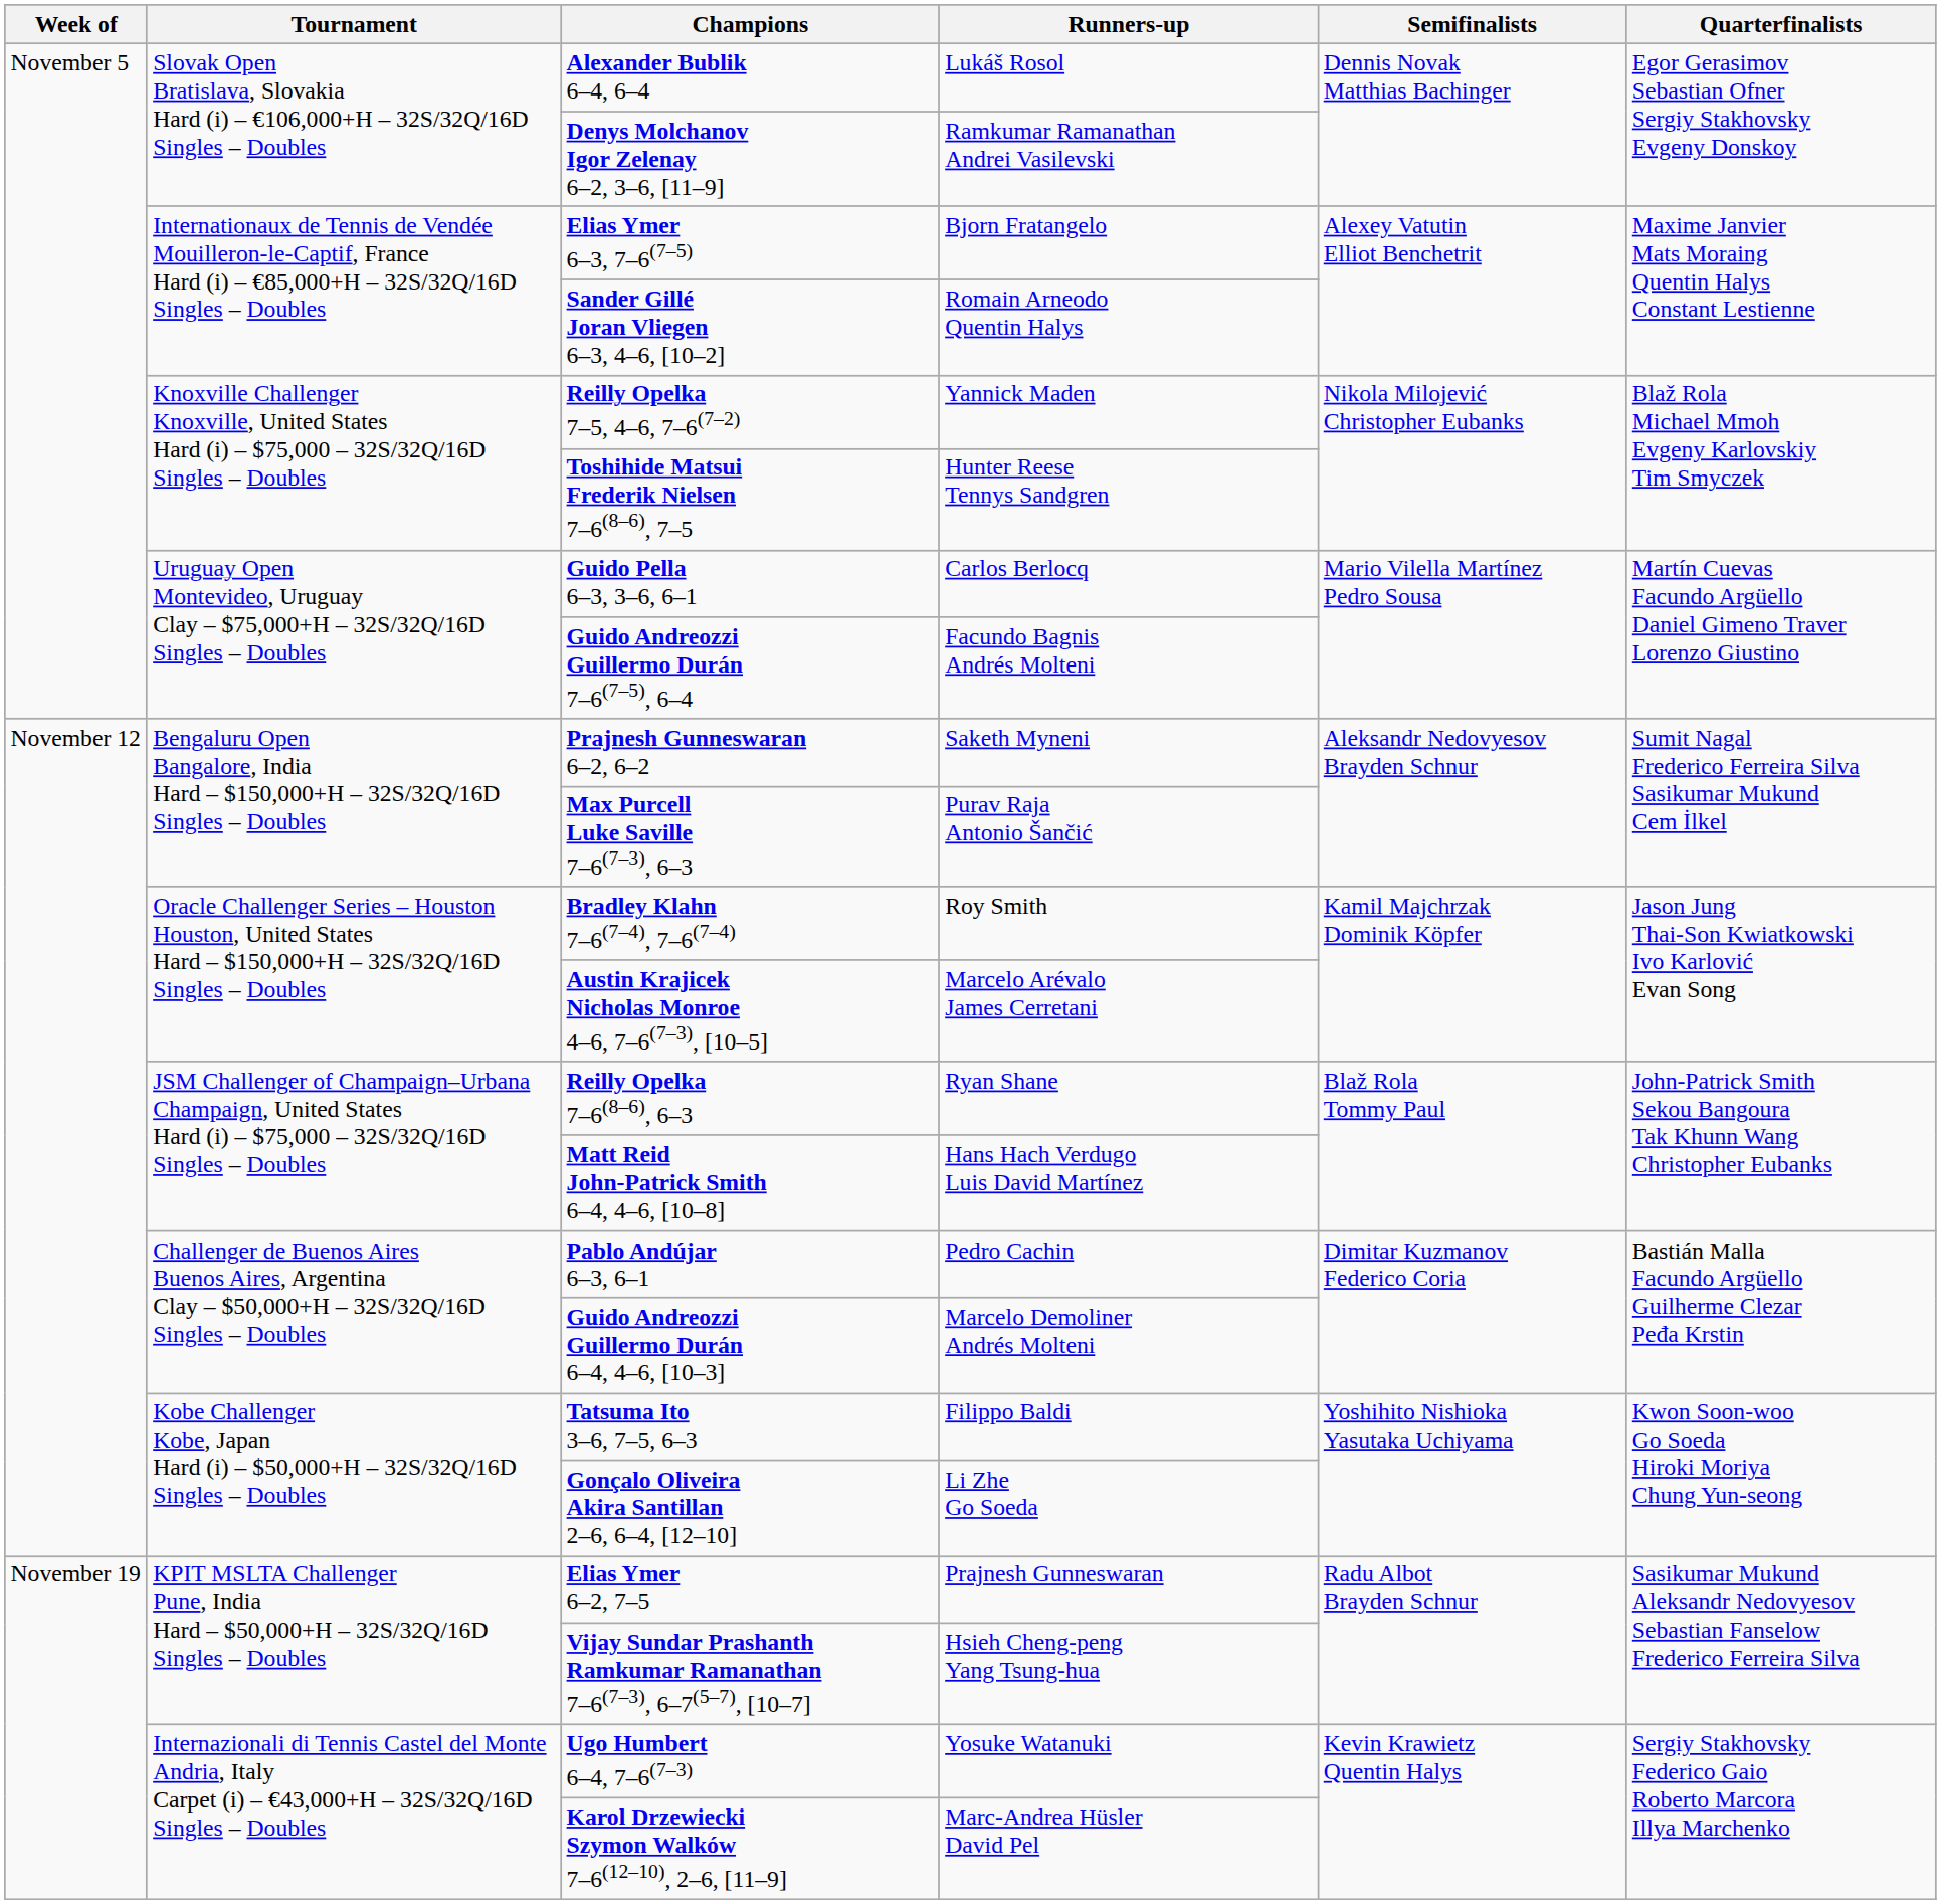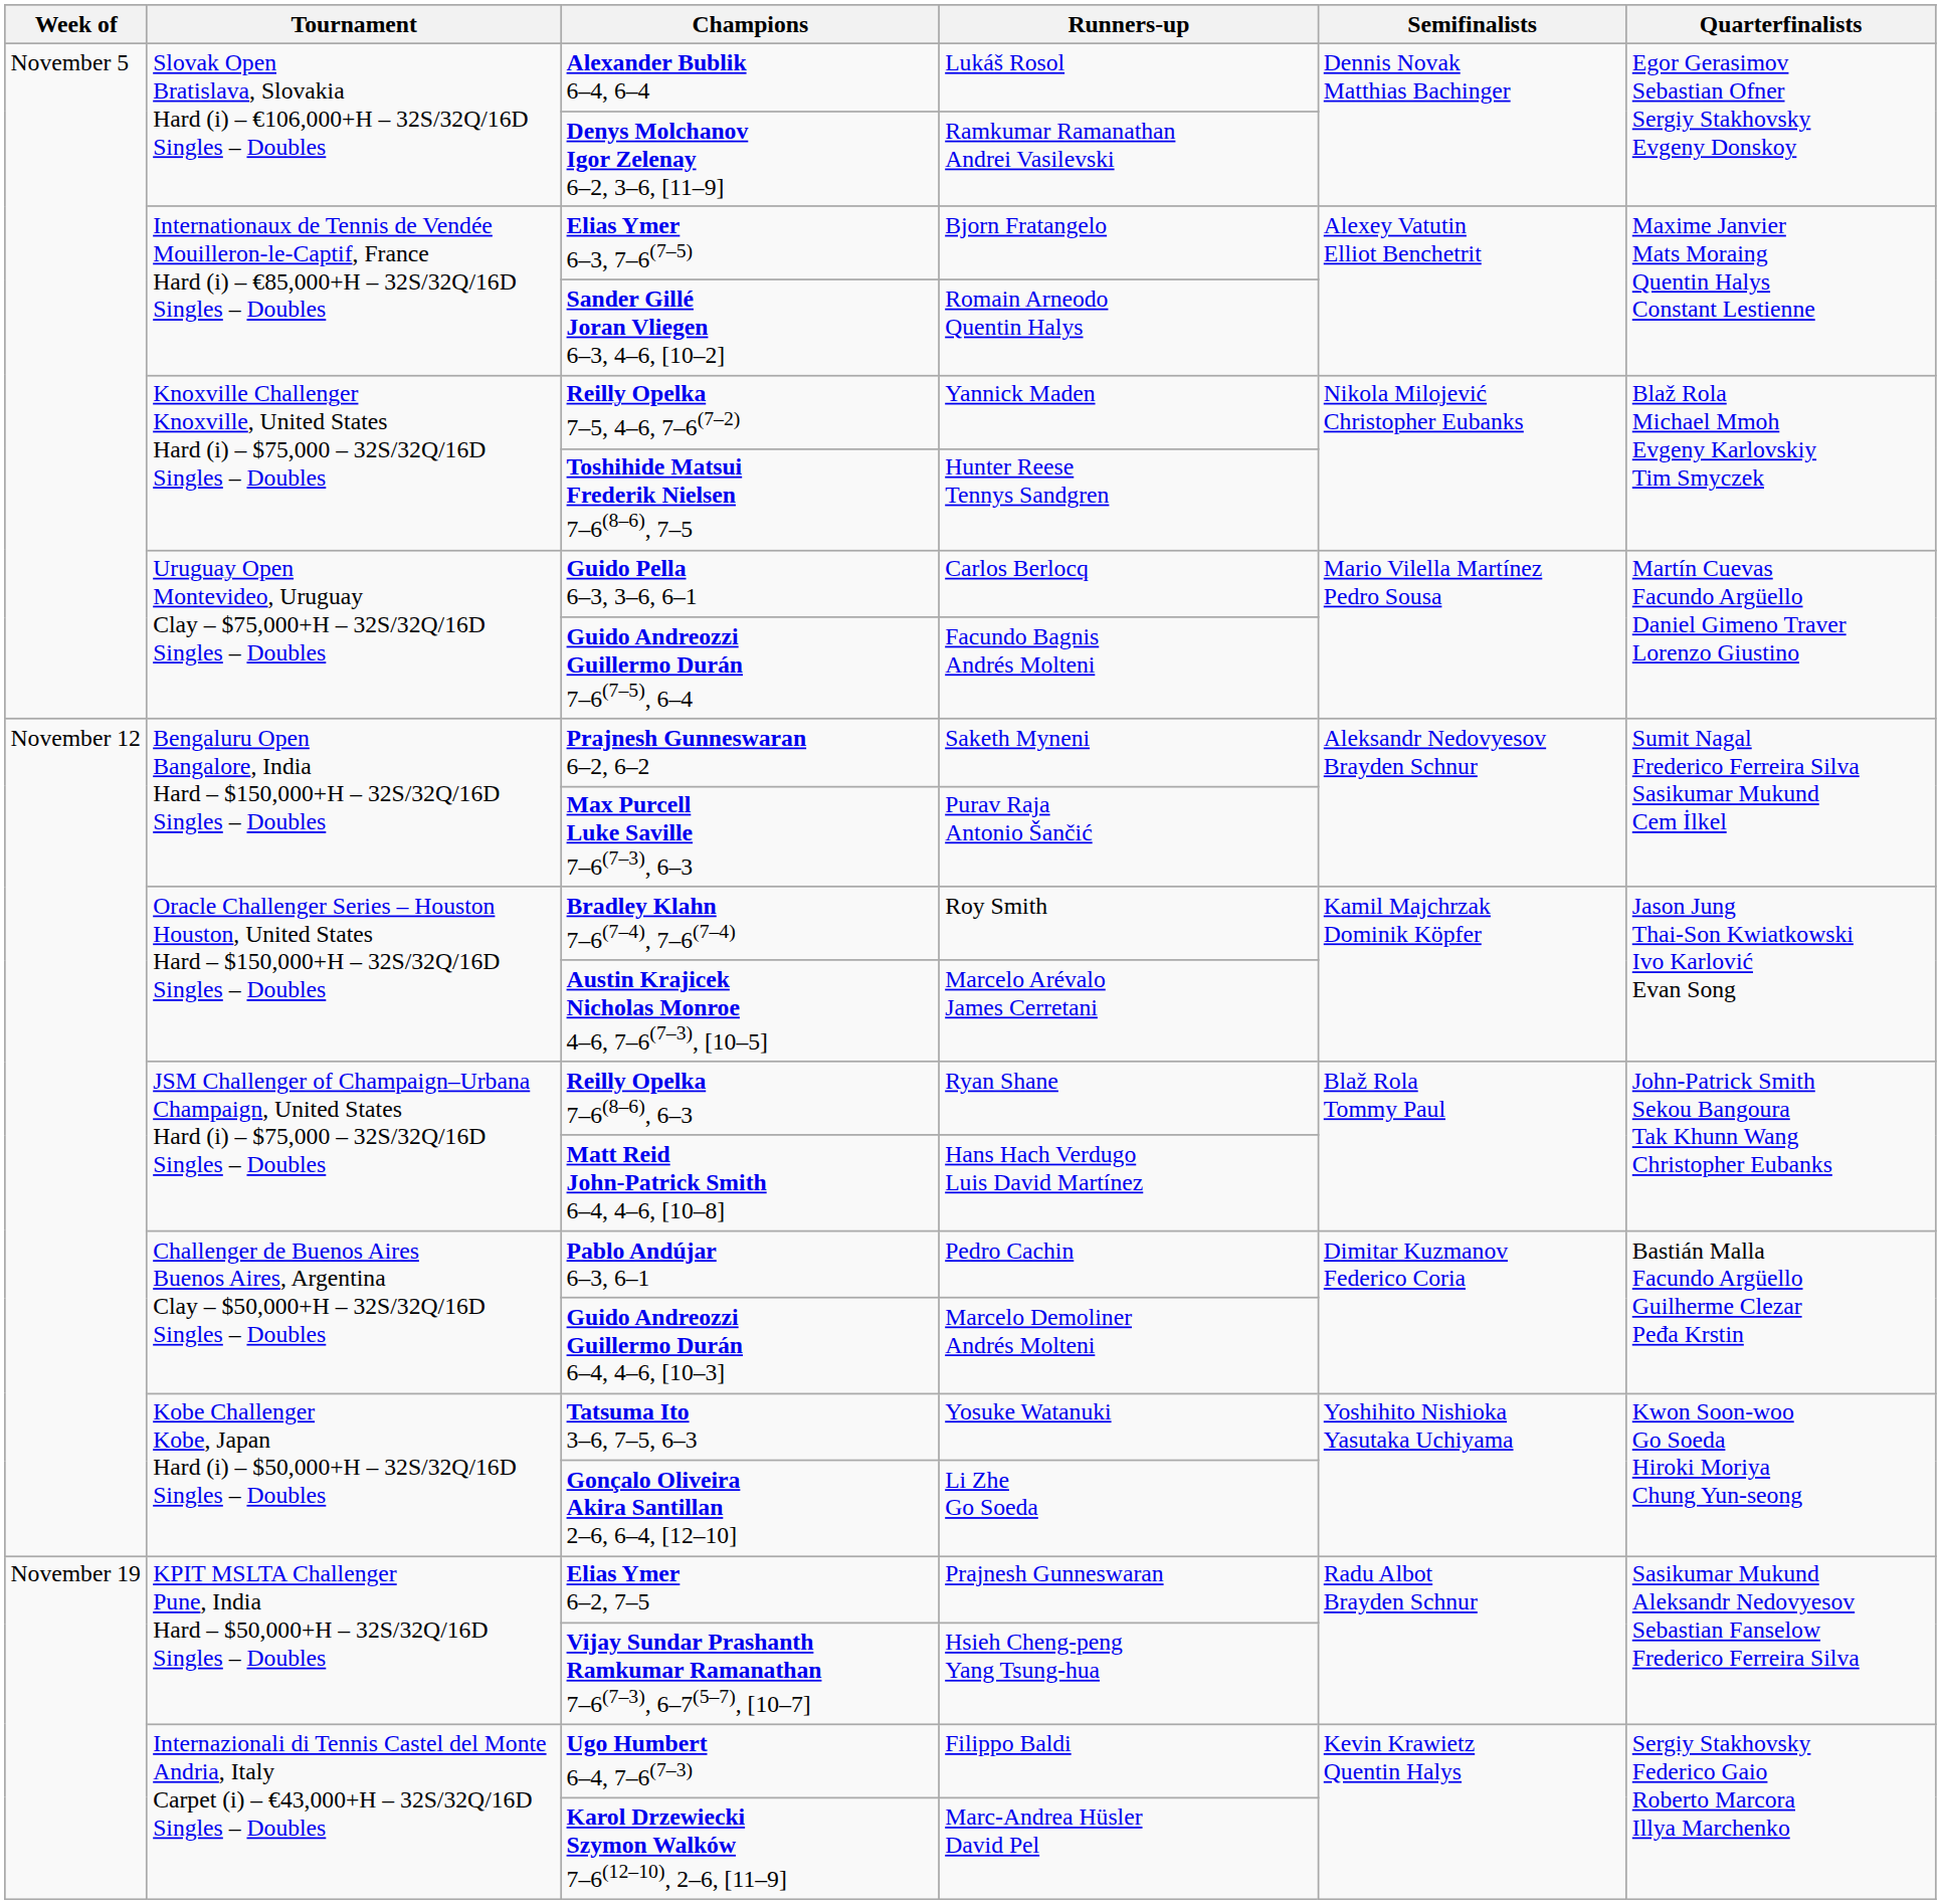 <table class="wikitable" style="font-size:85%;">
 <tr>
 <th width="75">Week of</th>
 <th width="230">Tournament</th>
 <th width="210">Champions</th>
 <th width="210">Runners-up</th>
 <th width="170">Semifinalists</th>
 <th width="170">Quarterfinalists</th>
 </tr>
 <tr valign=top>
 <td rowspan=8>November 5</td>
 <td rowspan=2><a href='#'>Slovak Open</a><br><a href='#'>Bratislava</a>, Slovakia <br> Hard (i) – €106,000+H – 32S/32Q/16D<br><a href='#'>Singles</a> – <a href='#'>Doubles</a></td>
 <td> <strong><a href='#'>Alexander Bublik</a></strong><br>6–4, 6–4</td>
 <td> <a href='#'>Lukáš Rosol</a></td>
 <td rowspan=2> <a href='#'>Dennis Novak</a> <br>  <a href='#'>Matthias Bachinger</a></td>
 <td rowspan=2> <a href='#'>Egor Gerasimov</a> <br> <a href='#'>Sebastian Ofner</a> <br> <a href='#'>Sergiy Stakhovsky</a> <br>  <a href='#'>Evgeny Donskoy</a></td>
 </tr>
 <tr valign=top>
 <td> <strong><a href='#'>Denys Molchanov</a></strong><br> <strong><a href='#'>Igor Zelenay</a></strong><br>6–2, 3–6, [11–9]</td>
 <td> <a href='#'>Ramkumar Ramanathan</a><br> <a href='#'>Andrei Vasilevski</a></td>
 </tr>
 <tr valign=top>
 <td rowspan=2><a href='#'>Internationaux de Tennis de Vendée</a><br><a href='#'>Mouilleron-le-Captif</a>, France <br> Hard (i) – €85,000+H – 32S/32Q/16D<br><a href='#'>Singles</a> – <a href='#'>Doubles</a></td>
 <td> <strong><a href='#'>Elias Ymer</a></strong><br>6–3, 7–6<sup>(7–5)</sup></td>
 <td> <a href='#'>Bjorn Fratangelo</a></td>
 <td rowspan=2> <a href='#'>Alexey Vatutin</a> <br>  <a href='#'>Elliot Benchetrit</a></td>
 <td rowspan=2> <a href='#'>Maxime Janvier</a> <br> <a href='#'>Mats Moraing</a> <br> <a href='#'>Quentin Halys</a> <br>  <a href='#'>Constant Lestienne</a></td>
 </tr>
 <tr valign=top>
 <td> <strong><a href='#'>Sander Gillé</a></strong><br> <strong><a href='#'>Joran Vliegen</a></strong><br>6–3, 4–6, [10–2]</td>
 <td> <a href='#'>Romain Arneodo</a><br> <a href='#'>Quentin Halys</a></td>
 </tr>
 <tr valign=top>
 <td rowspan=2><a href='#'>Knoxville Challenger</a><br><a href='#'>Knoxville</a>, United States <br> Hard (i) – $75,000 – 32S/32Q/16D<br><a href='#'>Singles</a> – <a href='#'>Doubles</a></td>
 <td> <strong><a href='#'>Reilly Opelka</a></strong><br>7–5, 4–6, 7–6<sup>(7–2)</sup></td>
 <td> <a href='#'>Yannick Maden</a></td>
 <td rowspan=2> <a href='#'>Nikola Milojević</a> <br>  <a href='#'>Christopher Eubanks</a></td>
 <td rowspan=2> <a href='#'>Blaž Rola</a> <br> <a href='#'>Michael Mmoh</a> <br> <a href='#'>Evgeny Karlovskiy</a> <br>  <a href='#'>Tim Smyczek</a></td>
 </tr>
 <tr valign=top>
 <td> <strong><a href='#'>Toshihide Matsui</a></strong><br> <strong><a href='#'>Frederik Nielsen</a></strong><br>7–6<sup>(8–6)</sup>, 7–5</td>
 <td> <a href='#'>Hunter Reese</a><br> <a href='#'>Tennys Sandgren</a></td>
 </tr>
 <tr valign=top>
 <td rowspan=2><a href='#'>Uruguay Open</a><br><a href='#'>Montevideo</a>, Uruguay <br> Clay – $75,000+H – 32S/32Q/16D<br><a href='#'>Singles</a> – <a href='#'>Doubles</a></td>
 <td> <strong><a href='#'>Guido Pella</a></strong><br>6–3, 3–6, 6–1</td>
 <td> <a href='#'>Carlos Berlocq</a></td>
 <td rowspan=2> <a href='#'>Mario Vilella Martínez</a><br>  <a href='#'>Pedro Sousa</a></td>
 <td rowspan=2> <a href='#'>Martín Cuevas</a> <br> <a href='#'>Facundo Argüello</a> <br> <a href='#'>Daniel Gimeno Traver</a> <br>  <a href='#'>Lorenzo Giustino</a></td>
 </tr>
 <tr valign=top>
 <td> <strong><a href='#'>Guido Andreozzi</a></strong><br> <strong><a href='#'>Guillermo Durán</a></strong><br>7–6<sup>(7–5)</sup>, 6–4</td>
 <td> <a href='#'>Facundo Bagnis</a><br> <a href='#'>Andrés Molteni</a></td>
 </tr>
 <tr valign=top>
 <td rowspan=10>November 12</td>
 <td rowspan=2><a href='#'>Bengaluru Open</a><br><a href='#'>Bangalore</a>, India <br> Hard – $150,000+H – 32S/32Q/16D<br><a href='#'>Singles</a> – <a href='#'>Doubles</a></td>
 <td> <strong><a href='#'>Prajnesh Gunneswaran</a></strong><br>6–2, 6–2</td>
 <td> <a href='#'>Saketh Myneni</a></td>
 <td rowspan=2> <a href='#'>Aleksandr Nedovyesov</a> <br>  <a href='#'>Brayden Schnur</a></td>
 <td rowspan=2> <a href='#'>Sumit Nagal</a> <br> <a href='#'>Frederico Ferreira Silva</a> <br> <a href='#'>Sasikumar Mukund</a> <br>  <a href='#'>Cem İlkel</a></td>
 </tr>
 <tr valign=top>
 <td> <strong><a href='#'>Max Purcell</a></strong><br> <strong><a href='#'>Luke Saville</a></strong><br>7–6<sup>(7–3)</sup>, 6–3</td>
 <td> <a href='#'>Purav Raja</a><br> <a href='#'>Antonio Šančić</a></td>
 </tr>
 <tr valign=top>
 <td rowspan=2><a href='#'>Oracle Challenger Series – Houston</a><br><a href='#'>Houston</a>, United States <br> Hard – $150,000+H – 32S/32Q/16D<br><a href='#'>Singles</a> – <a href='#'>Doubles</a></td>
 <td> <strong><a href='#'>Bradley Klahn</a></strong><br>7–6<sup>(7–4)</sup>, 7–6<sup>(7–4)</sup></td>
 <td> Roy Smith</td>
 <td rowspan=2> <a href='#'>Kamil Majchrzak</a> <br>  <a href='#'>Dominik Köpfer</a></td>
 <td rowspan=2> <a href='#'>Jason Jung</a> <br> <a href='#'>Thai-Son Kwiatkowski</a> <br> <a href='#'>Ivo Karlović</a> <br>  Evan Song</td>
 </tr>
 <tr valign=top>
 <td> <strong><a href='#'>Austin Krajicek</a></strong><br> <strong><a href='#'>Nicholas Monroe</a></strong><br>4–6, 7–6<sup>(7–3)</sup>, [10–5]</td>
 <td> <a href='#'>Marcelo Arévalo</a><br> <a href='#'>James Cerretani</a></td>
 </tr>
 <tr valign=top>
 <td rowspan=2><a href='#'>JSM Challenger of Champaign–Urbana</a><br><a href='#'>Champaign</a>, United States <br> Hard (i) – $75,000 – 32S/32Q/16D<br><a href='#'>Singles</a> – <a href='#'>Doubles</a></td>
 <td> <strong><a href='#'>Reilly Opelka</a></strong><br>7–6<sup>(8–6)</sup>, 6–3</td>
 <td> <a href='#'>Ryan Shane</a></td>
 <td rowspan=2> <a href='#'>Blaž Rola</a> <br>  <a href='#'>Tommy Paul</a></td>
 <td rowspan=2> <a href='#'>John-Patrick Smith</a> <br> <a href='#'>Sekou Bangoura</a> <br> <a href='#'>Tak Khunn Wang</a> <br>  <a href='#'>Christopher Eubanks</a></td>
 </tr>
 <tr valign=top>
 <td> <strong><a href='#'>Matt Reid</a></strong><br> <strong><a href='#'>John-Patrick Smith</a></strong><br>6–4, 4–6, [10–8]</td>
 <td> <a href='#'>Hans Hach Verdugo</a><br> <a href='#'>Luis David Martínez</a></td>
 </tr>
 <tr valign=top>
 <td rowspan=2><a href='#'>Challenger de Buenos Aires</a><br><a href='#'>Buenos Aires</a>, Argentina <br> Clay – $50,000+H – 32S/32Q/16D<br><a href='#'>Singles</a> – <a href='#'>Doubles</a></td>
 <td> <strong><a href='#'>Pablo Andújar</a></strong><br>6–3, 6–1</td>
 <td> <a href='#'>Pedro Cachin</a></td>
 <td rowspan=2> <a href='#'>Dimitar Kuzmanov</a> <br>  <a href='#'>Federico Coria</a></td>
 <td rowspan=2> Bastián Malla <br> <a href='#'>Facundo Argüello</a> <br> <a href='#'>Guilherme Clezar</a> <br>  <a href='#'>Peđa Krstin</a></td>
 </tr>
 <tr valign=top>
 <td> <strong><a href='#'>Guido Andreozzi</a></strong><br> <strong><a href='#'>Guillermo Durán</a></strong><br>6–4, 4–6, [10–3]</td>
 <td> <a href='#'>Marcelo Demoliner</a><br> <a href='#'>Andrés Molteni</a></td>
 </tr>
 <tr valign=top>
 <td rowspan=2><a href='#'>Kobe Challenger</a><br><a href='#'>Kobe</a>, Japan <br> Hard (i) – $50,000+H – 32S/32Q/16D<br><a href='#'>Singles</a> – <a href='#'>Doubles</a></td>
 <td> <strong><a href='#'>Tatsuma Ito</a></strong><br>3–6, 7–5, 6–3</td>
-<td> <a href='#'>Filippo Baldi</a></td>
+<td> <a href='#'>Yosuke Watanuki</a></td>
 <td rowspan=2> <a href='#'>Yoshihito Nishioka</a> <br>  <a href='#'>Yasutaka Uchiyama</a></td>
 <td rowspan=2> <a href='#'>Kwon Soon-woo</a> <br> <a href='#'>Go Soeda</a> <br> <a href='#'>Hiroki Moriya</a> <br>  <a href='#'>Chung Yun-seong</a></td>
 </tr>
 <tr valign=top>
 <td> <strong><a href='#'>Gonçalo Oliveira</a></strong><br> <strong><a href='#'>Akira Santillan</a></strong><br>2–6, 6–4, [12–10]</td>
 <td> <a href='#'>Li Zhe</a><br> <a href='#'>Go Soeda</a></td>
 </tr>
 <tr valign=top>
 <td rowspan=4>November 19</td>
 <td rowspan=2><a href='#'>KPIT MSLTA Challenger</a><br><a href='#'>Pune</a>, India <br> Hard – $50,000+H – 32S/32Q/16D<br><a href='#'>Singles</a> – <a href='#'>Doubles</a></td>
 <td> <strong><a href='#'>Elias Ymer</a></strong><br>6–2, 7–5</td>
 <td> <a href='#'>Prajnesh Gunneswaran</a></td>
 <td rowspan=2> <a href='#'>Radu Albot</a> <br>  <a href='#'>Brayden Schnur</a></td>
 <td rowspan=2> <a href='#'>Sasikumar Mukund</a> <br> <a href='#'>Aleksandr Nedovyesov</a> <br> <a href='#'>Sebastian Fanselow</a> <br>  <a href='#'>Frederico Ferreira Silva</a></td>
 </tr>
 <tr valign=top>
 <td> <strong><a href='#'>Vijay Sundar Prashanth</a></strong><br> <strong><a href='#'>Ramkumar Ramanathan</a></strong><br>7–6<sup>(7–3)</sup>, 6–7<sup>(5–7)</sup>, [10–7]</td>
 <td> <a href='#'>Hsieh Cheng-peng</a><br> <a href='#'>Yang Tsung-hua</a></td>
 </tr>
 <tr valign=top>
 <td rowspan=2><a href='#'>Internazionali di Tennis Castel del Monte</a><br><a href='#'>Andria</a>, Italy <br> Carpet (i) – €43,000+H – 32S/32Q/16D<br><a href='#'>Singles</a> – <a href='#'>Doubles</a></td>
 <td> <strong><a href='#'>Ugo Humbert</a></strong><br>6–4, 7–6<sup>(7–3)</sup></td>
-<td> <a href='#'>Yosuke Watanuki</a></td>
+<td> <a href='#'>Filippo Baldi</a></td>
 <td rowspan=2> <a href='#'>Kevin Krawietz</a> <br>  <a href='#'>Quentin Halys</a></td>
 <td rowspan=2> <a href='#'>Sergiy Stakhovsky</a> <br> <a href='#'>Federico Gaio</a> <br> <a href='#'>Roberto Marcora</a> <br>  <a href='#'>Illya Marchenko</a></td>
 </tr>
 <tr valign=top>
 <td> <strong><a href='#'>Karol Drzewiecki</a></strong><br> <strong><a href='#'>Szymon Walków</a></strong><br>7–6<sup>(12–10)</sup>, 2–6, [11–9]</td>
 <td> <a href='#'>Marc-Andrea Hüsler</a><br> <a href='#'>David Pel</a></td>
 </tr>
 </table>
